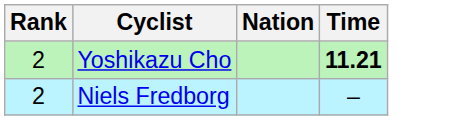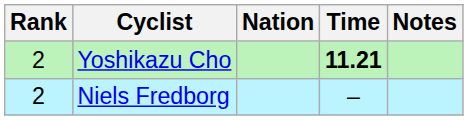 <table class="wikitable sortable" style="text-align:center">
 <tr>
 <th>Rank</th>
 <th>Cyclist</th>
 <th>Nation</th>
 <th>Time</th>
+<th>Notes</th>
 </tr>
 <tr bgcolor=bbf3bb>
 <td>2</td>
 <td align=left data-sort-value="Cho, Yoshikazu"><a href='#'>Yoshikazu Cho</a></td>
 <td align=left></td>
 <td><strong>11.21</strong></td>
+<td></td>
 </tr>
 <tr bgcolor=bbf3ff>
 <td>2</td>
 <td align=left data-sort-value="Fredborg, Niels"><a href='#'>Niels Fredborg</a></td>
 <td align=left></td>
 <td>–</td>
+<td></td>
 </tr>
 </table>
